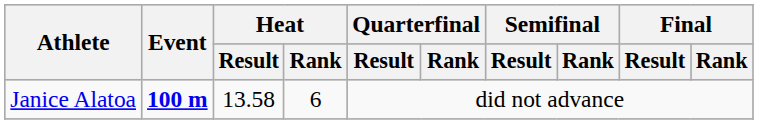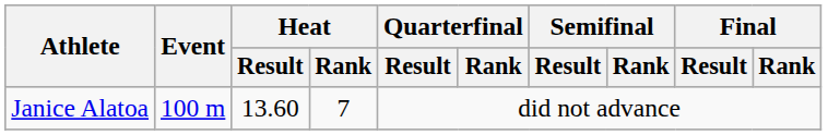 <table class="wikitable" style="font-size:90%">
 <tr>
 <th rowspan="2">Athlete</th>
 <th rowspan="2">Event</th>
 <th colspan="2">Heat</th>
 <th colspan="2">Quarterfinal</th>
 <th colspan="2">Semifinal</th>
 <th colspan="2">Final</th>
 </tr>
 <tr style="font-size:95%">
 <th>Result</th>
 <th>Rank</th>
 <th>Result</th>
 <th>Rank</th>
 <th>Result</th>
 <th>Rank</th>
 <th>Result</th>
 <th>Rank</th>
 </tr>
 <tr align=center>
 <td align=left><a href='#'>Janice Alatoa</a></td>
-<td align=left><strong><a href='#'>100 m</a></strong></td>
-<td>13.58</td>
-<td>6</td>
+<td align=left><a href='#'>100 m</a></td>
+<td>13.60</td>
+<td>7</td>
 <td colspan=6>did not advance</td>
 </tr>
 </table>
